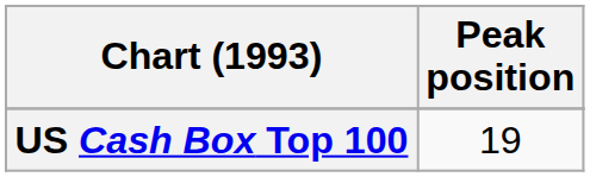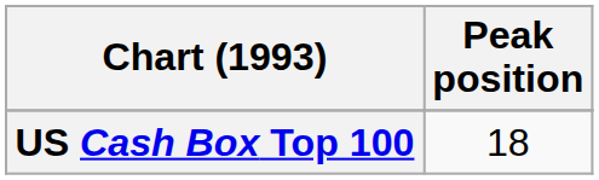 <table class="wikitable sortable plainrowheaders" style="text-align:center">
 <tr>
 <th>Chart (1993)</th>
 <th>Peak<br>position</th>
 </tr>
 <tr>
 </tr>
 <tr>
 </tr>
 <tr>
 </tr>
 <tr>
 </tr>
 <tr>
 </tr>
 <tr>
 <th scope="row">US <a href='#'><em>Cash Box</em> Top 100</a></th>
-<td>19</td>
+<td>18</td>
 </tr>
 </table>
